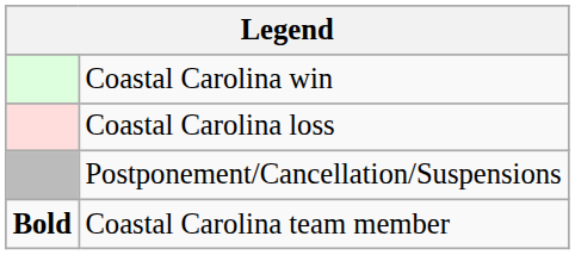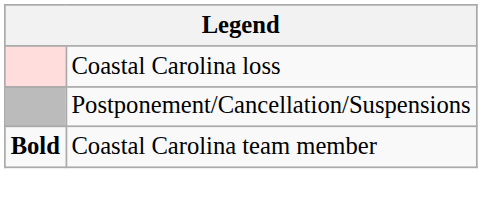 <table class="wikitable" style="font-size:90%">
 <tr>
 <th colspan="2">Legend</th>
-</tr>
-<tr>
-<td bgcolor="#ddffdd"> </td>
-<td>Coastal Carolina win</td>
 </tr>
 <tr>
 <td bgcolor="#ffdddd"> </td>
 <td>Coastal Carolina loss</td>
 </tr>
 <tr>
 <td bgcolor="#bbbbbb"> </td>
 <td>Postponement/Cancellation/Suspensions</td>
 </tr>
 <tr>
 <td><strong>Bold</strong></td>
 <td>Coastal Carolina team member</td>
 </tr>
 </table>
